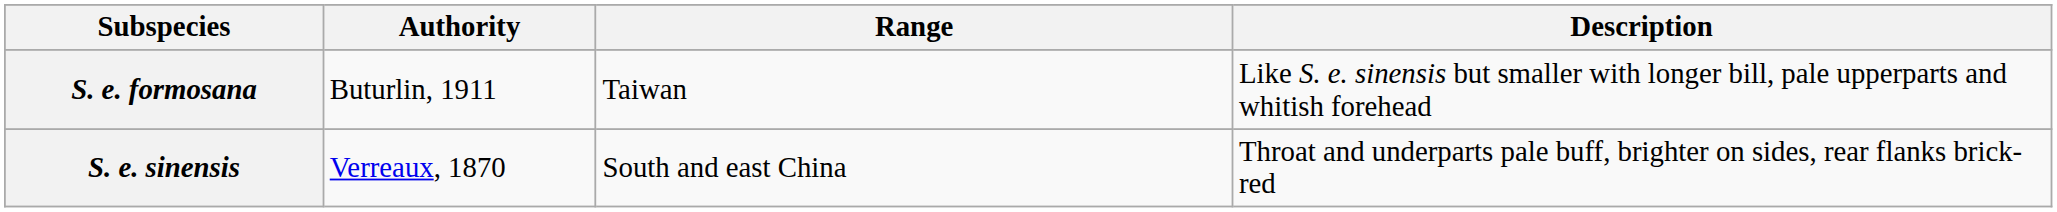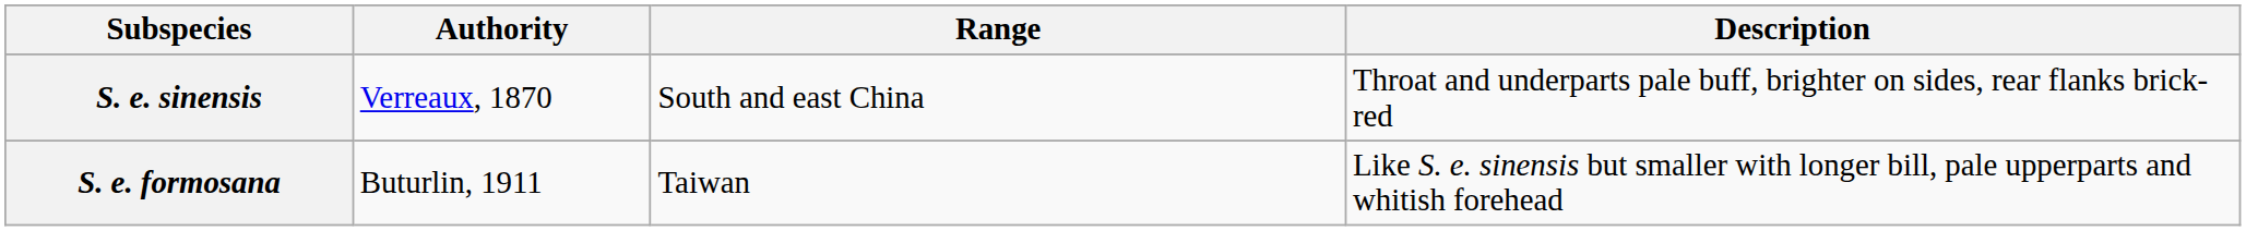 <table style="width:90%;" class="wikitable">
 <tr>
 <th width=14% ! scope="col">Subspecies</th>
 <th width=12% ! scope="col">Authority</th>
 <th width=28% ! scope="col">Range</th>
 <th width=36% ! scope="col">Description</th>
 </tr>
 <tr>
+<th scope="row"><em>S. e. sinensis</em></th>
+<td><a href='#'>Verreaux</a>, 1870</td>
+<td>South and east China</td>
+<td>Throat and underparts pale buff, brighter on sides, rear flanks brick-red</td>
+</tr>
+<tr>
 <th scope="row"><em>S. e. formosana</em></th>
 <td>Buturlin, 1911</td>
 <td>Taiwan</td>
 <td>Like <em>S. e. sinensis</em> but smaller with longer bill, pale upperparts and whitish forehead</td>
 </tr>
-<tr>
-<th scope="row"><em>S. e. sinensis</em></th>
-<td><a href='#'>Verreaux</a>, 1870</td>
-<td>South and east China</td>
-<td>Throat and underparts pale buff, brighter on sides, rear flanks brick-red</td>
-</tr>
 </table>
